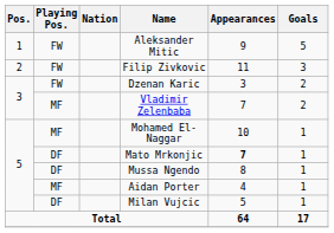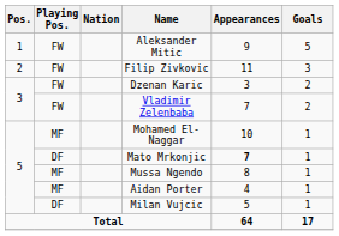 <table class="wikitable sortable" style="font-size:100%; text-align:center">
 <tr>
 <th width=15>Pos.</th>
 <th width=15>Playing Pos.</th>
 <th width=15>Nation</th>
 <th width=110>Name</th>
 <th width=50>Appearances</th>
 <th width=60>Goals</th>
 </tr>
 <tr>
 <td>1</td>
 <td>FW</td>
 <td></td>
 <td>Aleksander Mitic</td>
 <td>9</td>
 <td>5</td>
 </tr>
 <tr>
 <td>2</td>
 <td>FW</td>
 <td></td>
 <td>Filip Zivkovic</td>
 <td>11</td>
 <td>3</td>
 </tr>
 <tr>
 <td rowspan=2>3</td>
 <td>FW</td>
 <td></td>
 <td>Dzenan Karic</td>
 <td>3</td>
 <td>2</td>
 </tr>
 <tr>
-<td>MF</td>
+<td>FW</td>
 <td></td>
 <td><a href='#'>Vladimir Zelenbaba</a></td>
 <td>7</td>
 <td>2</td>
 </tr>
 <tr>
 <td rowspan=5>5</td>
 <td>MF</td>
 <td></td>
 <td>Mohamed El-Naggar</td>
 <td>10</td>
 <td>1</td>
 </tr>
 <tr>
 <td>DF</td>
 <td></td>
 <td>Mato Mrkonjic</td>
 <td><strong>7</strong></td>
 <td>1</td>
 </tr>
 <tr>
-<td>DF</td>
+<td>MF</td>
 <td></td>
 <td>Mussa Ngendo</td>
 <td>8</td>
 <td>1</td>
 </tr>
 <tr>
 <td>MF</td>
 <td></td>
 <td>Aidan Porter</td>
 <td>4</td>
 <td>1</td>
 </tr>
 <tr>
 <td>DF</td>
 <td></td>
 <td>Milan Vujcic</td>
 <td>5</td>
 <td>1</td>
 </tr>
 <tr>
 <td colspan=4><strong>Total</strong></td>
 <td><strong>64</strong></td>
 <td><strong>17</strong></td>
 </tr>
 <tr>
 </tr>
 </table>
